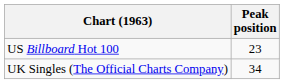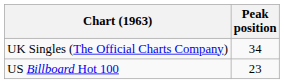 <table class="wikitable sortable">
 <tr>
 <th>Chart (1963)</th>
 <th>Peak<br>position</th>
 </tr>
 <tr>
+<td>UK Singles (<a href='#'>The Official Charts Company</a>)</td>
+<td align="center">34</td>
+</tr>
+<tr>
 <td align="left">US <a href='#'><em>Billboard</em> Hot 100</a></td>
 <td align="center">23</td>
 </tr>
-<tr>
-<td>UK Singles (<a href='#'>The Official Charts Company</a>)</td>
-<td align="center">34</td>
-</tr>
 </table>
